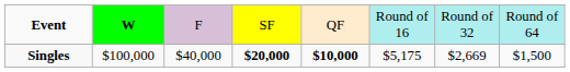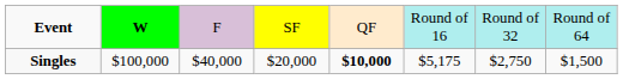 <table class=wikitable style=font-size:95%;text-align:center>
 <tr>
 <td style="width:130px"><strong>Event</strong></td>
 <td style="width:85px; background:lime"><strong>W</strong></td>
 <td style="width:85px; background:thistle">F</td>
 <td style="width:85px; background:#ffff00">SF</td>
 <td style="width:85px; background:#ffebcd">QF</td>
 <td style="width:85px; background:#afeeee">Round of 16</td>
 <td style="width:85px; background:#afeeee">Round of 32</td>
 <td style="width:85px; background:#afeeee">Round of 64</td>
 </tr>
 <tr>
 <th style=background:#f8f8f8>Singles</th>
 <td>$100,000</td>
 <td>$40,000</td>
-<td><strong>$20,000</strong></td>
+<td>$20,000</td>
 <td><strong>$10,000</strong></td>
 <td>$5,175</td>
-<td>$2,669</td>
+<td>$2,750</td>
 <td>$1,500</td>
 </tr>
 </table>
